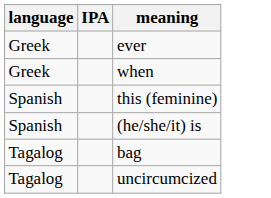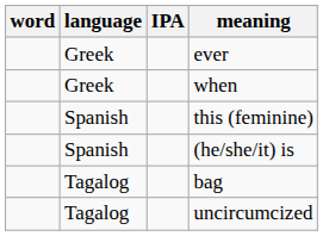 <table class="wikitable">
 <tr>
+<th>word</th>
 <th>language</th>
 <th>IPA</th>
 <th>meaning</th>
 </tr>
 <tr>
+<td></td>
 <td>Greek</td>
 <td></td>
 <td>ever</td>
 </tr>
 <tr>
+<td></td>
 <td>Greek</td>
 <td></td>
 <td>when</td>
 </tr>
 <tr>
+<td></td>
 <td>Spanish</td>
 <td></td>
 <td>this (feminine)</td>
 </tr>
 <tr>
+<td></td>
 <td>Spanish</td>
 <td></td>
 <td>(he/she/it) is</td>
 </tr>
 <tr>
+<td></td>
 <td>Tagalog</td>
 <td></td>
 <td>bag</td>
 </tr>
 <tr>
+<td></td>
 <td>Tagalog</td>
 <td></td>
 <td>uncircumcized</td>
 </tr>
 </table>
